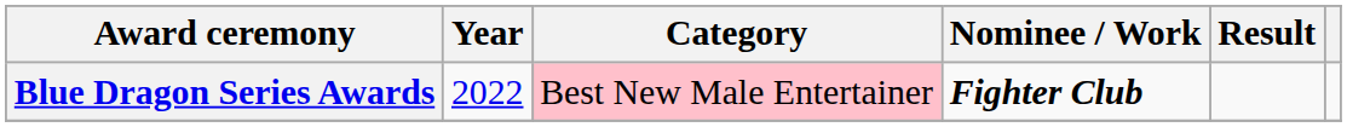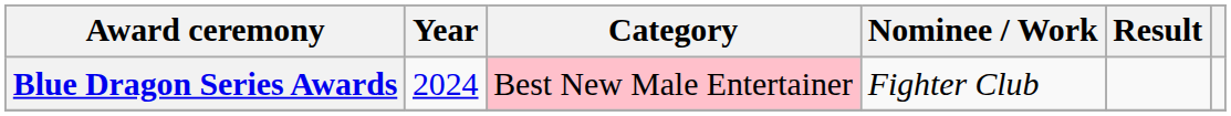 <table class="wikitable plainrowheaders sortable">
 <tr>
 <th scope="col">Award ceremony</th>
 <th scope="col">Year</th>
 <th scope="col">Category</th>
 <th scope="col">Nominee / Work</th>
 <th scope="col">Result</th>
 <th scope="col" class="unsortable"></th>
 </tr>
 <tr>
 <th rowspan="1" scope="row"><a href='#'>Blue Dragon Series Awards</a></th>
-<td style="text-align:center"><a href='#'>2022</a></td>
+<td style="text-align:center"><a href='#'>2024</a></td>
 <td style="background: pink;">Best New Male Entertainer</td>
-<td rowspan="1"><strong><em>Fighter Club</em></strong></td>
+<td rowspan="1"><em>Fighter Club</em></td>
 <td></td>
 <td style="text-align:center"></td>
 </tr>
 <tr>
 </tr>
 </table>
